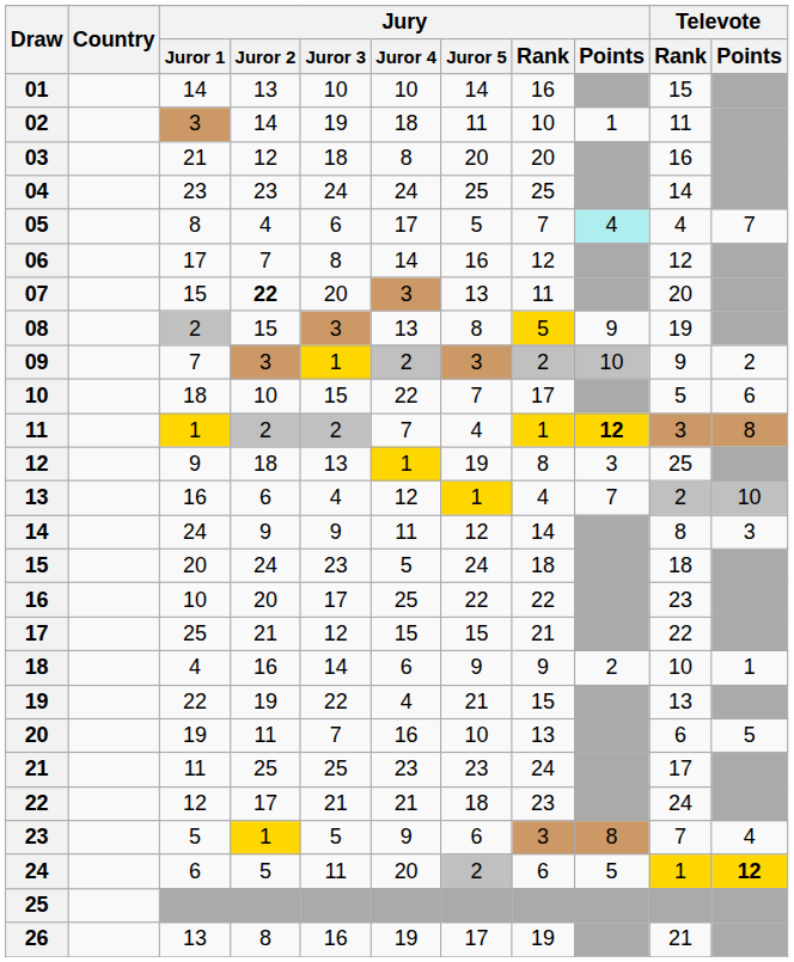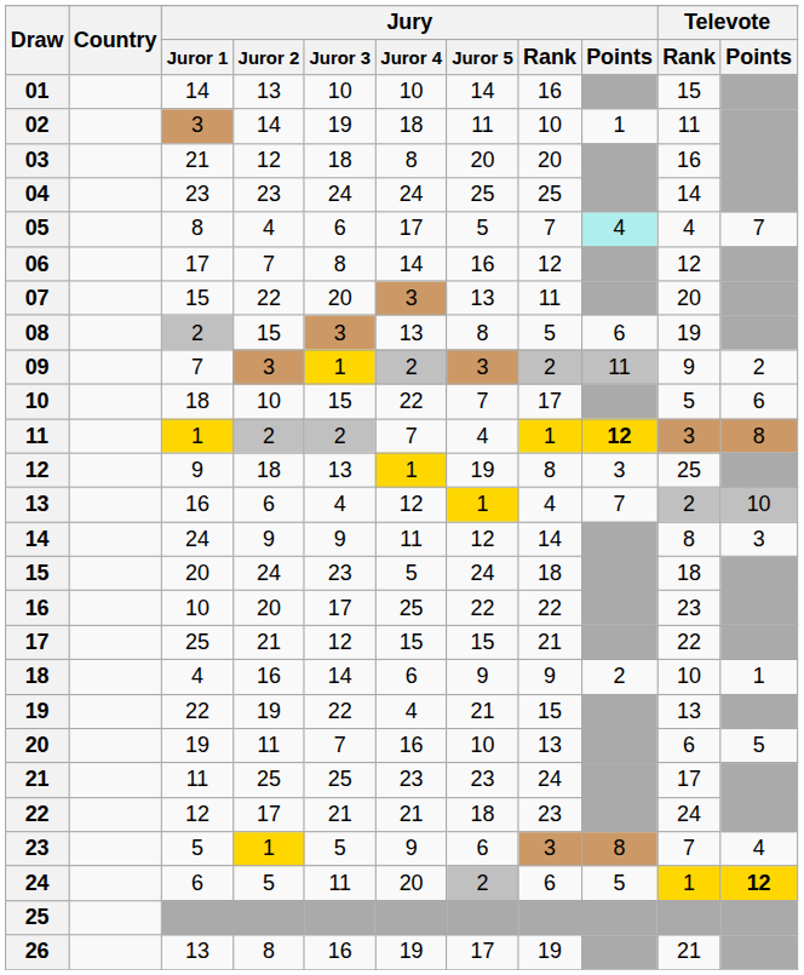 <table class="sortable wikitable collapsible plainrowheaders" style="text-align:center;">
 <tr>
 </tr>
 <tr>
 <th scope="col" rowspan="2">Draw</th>
 <th scope="col" rowspan="2">Country</th>
 <th scope="col" colspan="7">Jury</th>
 <th scope="col" colspan="2">Televote</th>
 </tr>
 <tr>
 <th scope="col"><small>Juror 1</small></th>
 <th scope="col"><small>Juror 2</small></th>
 <th scope="col"><small>Juror 3</small></th>
 <th scope="col"><small>Juror 4</small></th>
 <th scope="col"><small>Juror 5</small></th>
 <th scope="col">Rank</th>
 <th scope="col">Points</th>
 <th scope="col">Rank</th>
 <th scope="col">Points</th>
 </tr>
 <tr>
 <th scope="row" style="text-align:center;">01</th>
 <td style="text-align:left;"></td>
 <td>14</td>
 <td>13</td>
 <td>10</td>
 <td>10</td>
 <td>14</td>
 <td>16</td>
 <td style="background:#AAAAAA;"></td>
 <td>15</td>
 <td style="background:#AAAAAA;"></td>
 </tr>
 <tr>
 <th scope="row" style="text-align:center;">02</th>
 <td style="text-align:left;"></td>
 <td style="background:#CC9966;">3</td>
 <td>14</td>
 <td>19</td>
 <td>18</td>
 <td>11</td>
 <td>10</td>
 <td>1</td>
 <td>11</td>
 <td style="background:#AAAAAA;"></td>
 </tr>
 <tr>
 <th scope="row" style="text-align:center;">03</th>
 <td style="text-align:left;"></td>
 <td>21</td>
 <td>12</td>
 <td>18</td>
 <td>8</td>
 <td>20</td>
 <td>20</td>
 <td style="background:#AAAAAA;"></td>
 <td>16</td>
 <td style="background:#AAAAAA;"></td>
 </tr>
 <tr>
 <th scope="row" style="text-align:center;">04</th>
 <td style="text-align:left;"></td>
 <td>23</td>
 <td>23</td>
 <td>24</td>
 <td>24</td>
 <td>25</td>
 <td>25</td>
 <td style="background:#AAAAAA;"></td>
 <td>14</td>
 <td style="background:#AAAAAA;"></td>
 </tr>
 <tr>
 <th scope="row" style="text-align:center;">05</th>
 <td style="text-align:left;"></td>
 <td>8</td>
 <td>4</td>
 <td>6</td>
 <td>17</td>
 <td>5</td>
 <td>7</td>
 <td style="background: paleturquoise;">4</td>
 <td>4</td>
 <td>7</td>
 </tr>
 <tr>
 <th scope="row" style="text-align:center;">06</th>
 <td style="text-align:left;"></td>
 <td>17</td>
 <td>7</td>
 <td>8</td>
 <td>14</td>
 <td>16</td>
 <td>12</td>
 <td style="background:#AAAAAA;"></td>
 <td>12</td>
 <td style="background:#AAAAAA;"></td>
 </tr>
 <tr>
 <th scope="row" style="text-align:center;">07</th>
 <td style="text-align:left;"></td>
 <td>15</td>
-<td><strong>22</strong></td>
+<td>22</td>
 <td>20</td>
 <td style="background:#CC9966;">3</td>
 <td>13</td>
 <td>11</td>
 <td style="background:#AAAAAA;"></td>
 <td>20</td>
 <td style="background:#AAAAAA;"></td>
 </tr>
 <tr>
 <th scope="row" style="text-align:center;">08</th>
 <td style="text-align:left;"></td>
 <td style="background:silver;">2</td>
 <td>15</td>
 <td style="background:#CC9966;">3</td>
 <td>13</td>
 <td>8</td>
-<td style="background: gold;">5</td>
-<td>9</td>
+<td>5</td>
+<td>6</td>
 <td>19</td>
 <td style="background:#AAAAAA;"></td>
 </tr>
 <tr>
 <th scope="row" style="text-align:center;">09</th>
 <td style="text-align:left;"></td>
 <td>7</td>
 <td style="background:#CC9966;">3</td>
 <td style="background:gold;">1</td>
 <td style="background:silver;">2</td>
 <td style="background:#CC9966;">3</td>
 <td style="background:silver;">2</td>
-<td style="background:silver;">10</td>
+<td style="background:silver;">11</td>
 <td>9</td>
 <td>2</td>
 </tr>
 <tr>
 <th scope="row" style="text-align:center;">10</th>
 <td style="text-align:left;"></td>
 <td>18</td>
 <td>10</td>
 <td>15</td>
 <td>22</td>
 <td>7</td>
 <td>17</td>
 <td style="background:#AAAAAA;"></td>
 <td>5</td>
 <td>6</td>
 </tr>
 <tr>
 <th scope="row" style="text-align:center;">11</th>
 <td style="text-align:left;"></td>
 <td style="background:gold;">1</td>
 <td style="background:silver;">2</td>
 <td style="background:silver;">2</td>
 <td>7</td>
 <td>4</td>
 <td style="background:gold;">1</td>
 <td style="background:gold;"><strong>12</strong></td>
 <td style="background:#CC9966;">3</td>
 <td style="background:#CC9966;">8</td>
 </tr>
 <tr>
 <th scope="row" style="text-align:center;">12</th>
 <td style="text-align:left;"></td>
 <td>9</td>
 <td>18</td>
 <td>13</td>
 <td style="background:gold;">1</td>
 <td>19</td>
 <td>8</td>
 <td>3</td>
 <td>25</td>
 <td style="background:#AAAAAA;"></td>
 </tr>
 <tr>
 <th scope="row" style="text-align:center;">13</th>
 <td style="text-align:left;"></td>
 <td>16</td>
 <td>6</td>
 <td>4</td>
 <td>12</td>
 <td style="background:gold;">1</td>
 <td>4</td>
 <td>7</td>
 <td style="background:silver;">2</td>
 <td style="background:silver;">10</td>
 </tr>
 <tr>
 <th scope="row" style="text-align:center;">14</th>
 <td style="text-align:left;"></td>
 <td>24</td>
 <td>9</td>
 <td>9</td>
 <td>11</td>
 <td>12</td>
 <td>14</td>
 <td style="background:#AAAAAA;"></td>
 <td>8</td>
 <td>3</td>
 </tr>
 <tr>
 <th scope="row" style="text-align:center;">15</th>
 <td style="text-align:left;"></td>
 <td>20</td>
 <td>24</td>
 <td>23</td>
 <td>5</td>
 <td>24</td>
 <td>18</td>
 <td style="background:#AAAAAA;"></td>
 <td>18</td>
 <td style="background:#AAAAAA;"></td>
 </tr>
 <tr>
 <th scope="row" style="text-align:center;">16</th>
 <td style="text-align:left;"></td>
 <td>10</td>
 <td>20</td>
 <td>17</td>
 <td>25</td>
 <td>22</td>
 <td>22</td>
 <td style="background:#AAAAAA;"></td>
 <td>23</td>
 <td style="background:#AAAAAA;"></td>
 </tr>
 <tr>
 <th scope="row" style="text-align:center;">17</th>
 <td style="text-align:left;"></td>
 <td>25</td>
 <td>21</td>
 <td>12</td>
 <td>15</td>
 <td>15</td>
 <td>21</td>
 <td style="background:#AAAAAA;"></td>
 <td>22</td>
 <td style="background:#AAAAAA;"></td>
 </tr>
 <tr>
 <th scope="row" style="text-align:center;">18</th>
 <td style="text-align:left;"></td>
 <td>4</td>
 <td>16</td>
 <td>14</td>
 <td>6</td>
 <td>9</td>
 <td>9</td>
 <td>2</td>
 <td>10</td>
 <td>1</td>
 </tr>
 <tr>
 <th scope="row" style="text-align:center;">19</th>
 <td style="text-align:left;"></td>
 <td>22</td>
 <td>19</td>
 <td>22</td>
 <td>4</td>
 <td>21</td>
 <td>15</td>
 <td style="background:#AAAAAA;"></td>
 <td>13</td>
 <td style="background:#AAAAAA;"></td>
 </tr>
 <tr>
 <th scope="row" style="text-align:center;">20</th>
 <td style="text-align:left;"></td>
 <td>19</td>
 <td>11</td>
 <td>7</td>
 <td>16</td>
 <td>10</td>
 <td>13</td>
 <td style="background:#AAAAAA;"></td>
 <td>6</td>
 <td>5</td>
 </tr>
 <tr>
 <th scope="row" style="text-align:center;">21</th>
 <td style="text-align:left;"></td>
 <td>11</td>
 <td>25</td>
 <td>25</td>
 <td>23</td>
 <td>23</td>
 <td>24</td>
 <td style="background:#AAAAAA;"></td>
 <td>17</td>
 <td style="background:#AAAAAA;"></td>
 </tr>
 <tr>
 <th scope="row" style="text-align:center;">22</th>
 <td style="text-align:left;"></td>
 <td>12</td>
 <td>17</td>
 <td>21</td>
 <td>21</td>
 <td>18</td>
 <td>23</td>
 <td style="background:#AAAAAA;"></td>
 <td>24</td>
 <td style="background:#AAAAAA;"></td>
 </tr>
 <tr>
 <th scope="row" style="text-align:center;">23</th>
 <td style="text-align:left;"></td>
 <td>5</td>
 <td style="background:gold;">1</td>
 <td>5</td>
 <td>9</td>
 <td>6</td>
 <td style="background:#CC9966;">3</td>
 <td style="background:#CC9966;">8</td>
 <td>7</td>
 <td>4</td>
 </tr>
 <tr>
 <th scope="row" style="text-align:center;">24</th>
 <td style="text-align:left;"></td>
 <td>6</td>
 <td>5</td>
 <td>11</td>
 <td>20</td>
 <td style="background:silver;">2</td>
 <td>6</td>
 <td>5</td>
 <td style="background:gold;">1</td>
 <td style="background:gold;"><strong>12</strong></td>
 </tr>
 <tr class="sortbottom">
 <th scope="row" style="text-align:center;">25</th>
 <td style="text-align:left;"></td>
 <td style="background:#AAAAAA;"></td>
 <td style="background:#AAAAAA;"></td>
 <td style="background:#AAAAAA;"></td>
 <td style="background:#AAAAAA;"></td>
 <td style="background:#AAAAAA;"></td>
 <td style="background:#AAAAAA;"></td>
 <td style="background:#AAAAAA;"></td>
 <td style="background:#AAAAAA;"></td>
 <td style="background:#AAAAAA;"></td>
 </tr>
 <tr>
 <th scope="row" style="text-align:center;">26</th>
 <td style="text-align:left;"></td>
 <td>13</td>
 <td>8</td>
 <td>16</td>
 <td>19</td>
 <td>17</td>
 <td>19</td>
 <td style="background:#AAAAAA;"></td>
 <td>21</td>
 <td style="background:#AAAAAA;"></td>
 </tr>
 </table>
